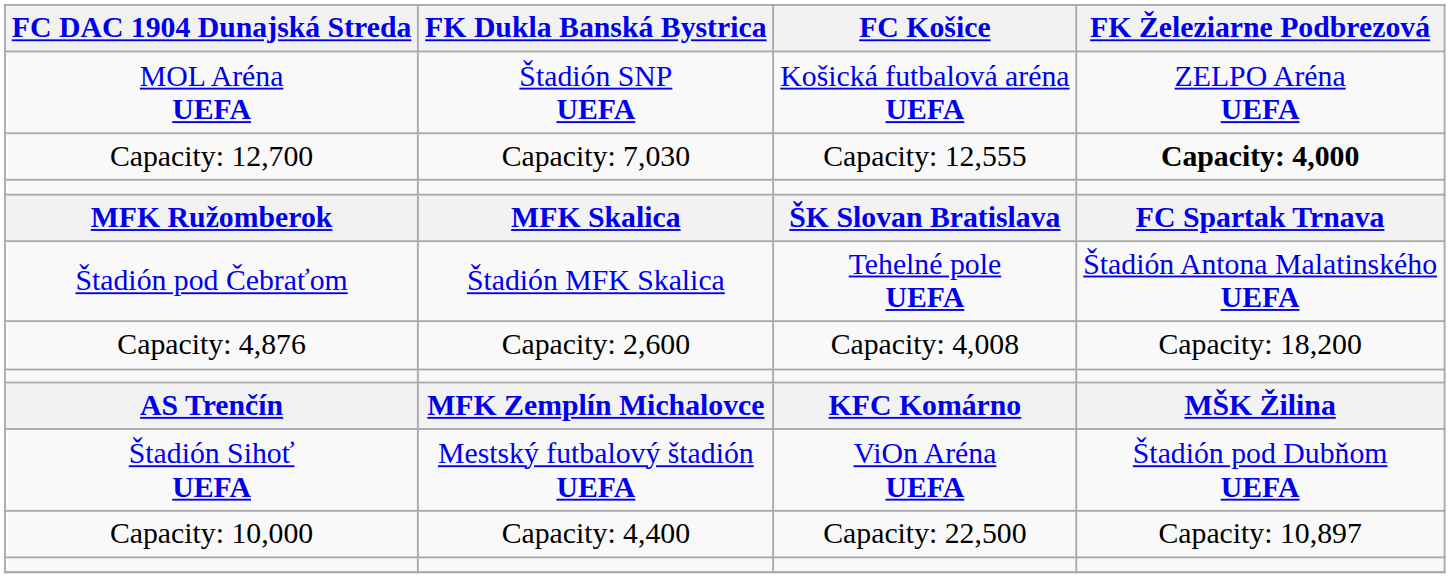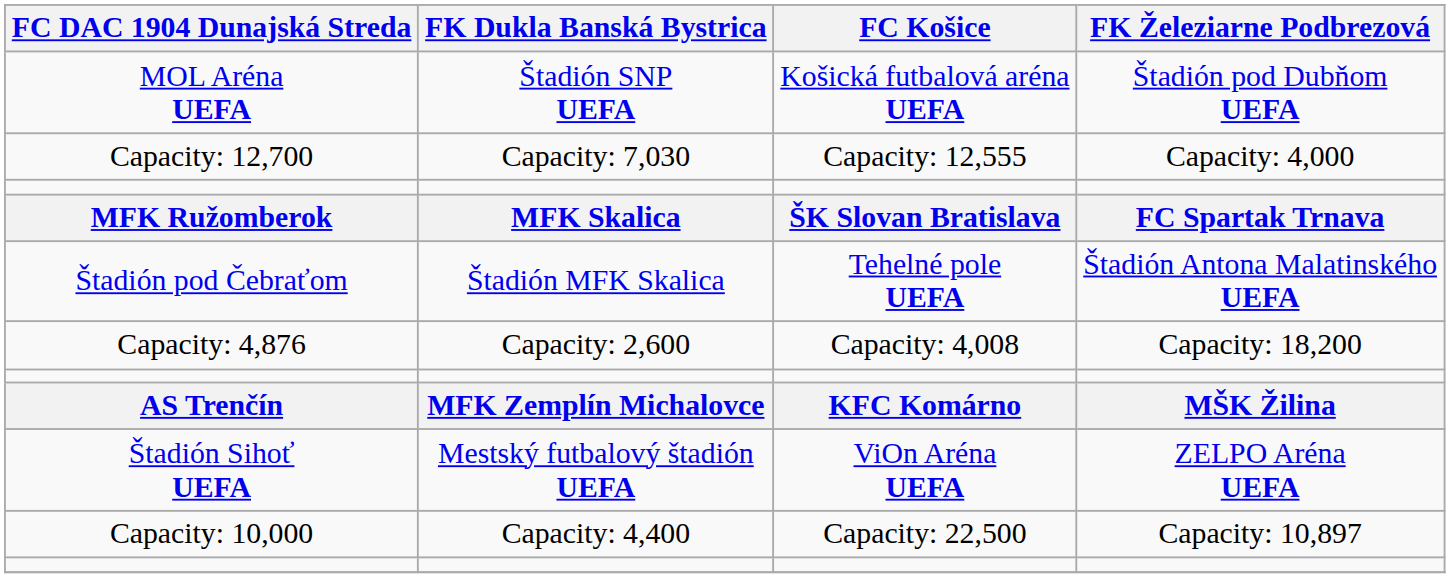 <table class="wikitable" style="text-align:center">
 <tr>
 <th><a href='#'>FC DAC 1904 Dunajská Streda</a></th>
 <th><a href='#'>FK Dukla Banská Bystrica</a></th>
 <th><a href='#'>FC Košice</a></th>
 <th><a href='#'>FK Železiarne Podbrezová</a></th>
 </tr>
 <tr>
 <td><a href='#'>MOL Aréna</a> <br><strong><a href='#'>UEFA</a></strong> </td>
 <td><a href='#'>Štadión SNP</a><br><strong><a href='#'>UEFA</a></strong> </td>
 <td><a href='#'>Košická futbalová aréna</a><br><strong><a href='#'>UEFA</a></strong> </td>
-<td><a href='#'>ZELPO Aréna</a> <br><strong><a href='#'>UEFA</a></strong> </td>
+<td><a href='#'>Štadión pod Dubňom</a><br><strong><a href='#'>UEFA</a></strong> </td>
 </tr>
 <tr>
 <td>Capacity: 12,700</td>
 <td>Capacity: 7,030</td>
 <td>Capacity: 12,555</td>
-<td><strong>Capacity: 4,000</strong></td>
+<td>Capacity: 4,000</td>
 </tr>
 <tr>
 <td></td>
 <td></td>
 <td></td>
 <td></td>
 </tr>
 <tr>
 <th><a href='#'>MFK Ružomberok</a></th>
 <th><a href='#'>MFK Skalica</a></th>
 <th><a href='#'>ŠK Slovan Bratislava</a></th>
 <th><a href='#'>FC Spartak Trnava</a></th>
 </tr>
 <tr>
 <td><a href='#'>Štadión pod Čebraťom</a></td>
 <td><a href='#'>Štadión MFK Skalica</a></td>
 <td><a href='#'>Tehelné pole</a> <br><strong><a href='#'>UEFA</a></strong> </td>
 <td><a href='#'>Štadión Antona Malatinského</a><br><strong><a href='#'>UEFA</a></strong> </td>
 </tr>
 <tr>
 <td>Capacity: 4,876</td>
 <td>Capacity: 2,600</td>
 <td>Capacity: 4,008</td>
 <td>Capacity: 18,200</td>
 </tr>
 <tr>
 <td></td>
 <td></td>
 <td></td>
 <td></td>
 </tr>
 <tr>
 <th><a href='#'>AS Trenčín</a></th>
 <th><a href='#'>MFK Zemplín Michalovce</a></th>
 <th><a href='#'>KFC Komárno</a></th>
 <th><a href='#'>MŠK Žilina</a></th>
 </tr>
 <tr>
 <td><a href='#'>Štadión Sihoť</a><br><strong><a href='#'>UEFA</a></strong> </td>
 <td><a href='#'>Mestský futbalový štadión</a> <br><strong><a href='#'>UEFA</a></strong> </td>
 <td><a href='#'>ViOn Aréna</a> <br><strong><a href='#'>UEFA</a></strong> </td>
-<td><a href='#'>Štadión pod Dubňom</a><br><strong><a href='#'>UEFA</a></strong> </td>
+<td><a href='#'>ZELPO Aréna</a> <br><strong><a href='#'>UEFA</a></strong> </td>
 </tr>
 <tr>
 <td>Capacity: 10,000</td>
 <td>Capacity: 4,400</td>
 <td>Capacity: 22,500</td>
 <td>Capacity: 10,897</td>
 </tr>
 <tr>
 <td></td>
 <td></td>
 <td></td>
 <td></td>
 </tr>
 <tr>
 </tr>
 </table>
